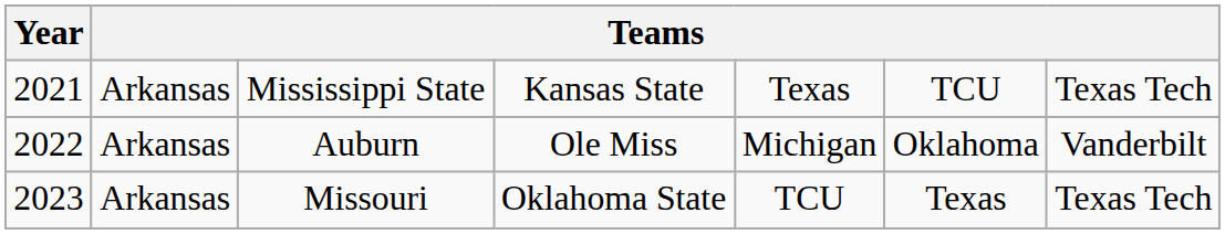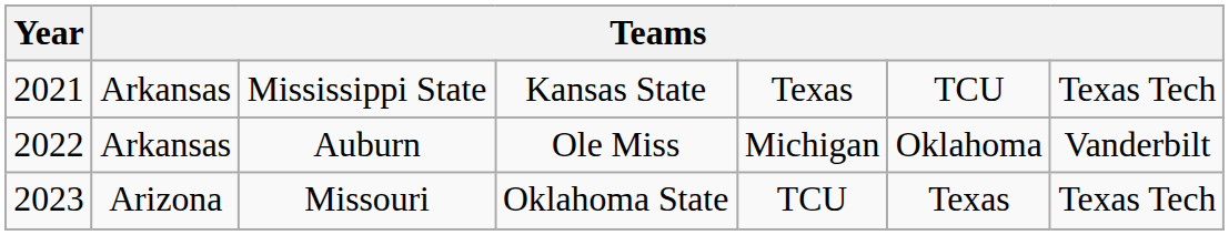 <table class="wikitable plainrowheaders" style="text-align:center; width=74%">
 <tr>
 <th>Year</th>
 <th colspan=6>Teams</th>
 </tr>
 <tr>
 <td>2021</td>
 <td>Arkansas</td>
 <td>Mississippi State</td>
 <td>Kansas State</td>
 <td>Texas</td>
 <td>TCU</td>
 <td>Texas Tech</td>
 </tr>
 <tr>
 <td>2022</td>
 <td>Arkansas</td>
 <td>Auburn</td>
 <td>Ole Miss</td>
 <td>Michigan</td>
 <td>Oklahoma</td>
 <td>Vanderbilt</td>
 </tr>
 <tr>
 <td>2023</td>
-<td>Arkansas</td>
+<td>Arizona</td>
 <td>Missouri</td>
 <td>Oklahoma State</td>
 <td>TCU</td>
 <td>Texas</td>
 <td>Texas Tech</td>
 </tr>
 </table>
